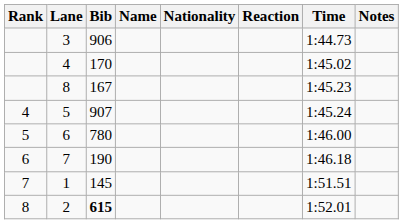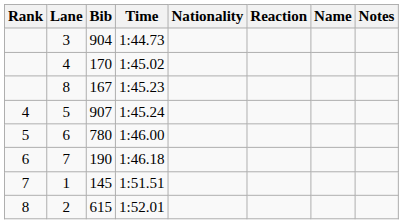 <table class="wikitable sortable" style="text-align:center">
 <tr>
 <th>Rank</th>
 <th>Lane</th>
 <th>Bib</th>
-<th>Name</th>
+<th>Time</th>
 <th>Nationality</th>
 <th>Reaction</th>
-<th>Time</th>
+<th>Name</th>
 <th>Notes</th>
 </tr>
 <tr>
 <td></td>
 <td>3</td>
-<td>906</td>
-<td align=left></td>
+<td>904</td>
+<td>1:44.73</td>
 <td align=left></td>
 <td></td>
-<td>1:44.73</td>
+<td align=left></td>
 <td></td>
 </tr>
 <tr>
 <td></td>
 <td>4</td>
 <td>170</td>
-<td align=left></td>
+<td>1:45.02</td>
 <td align=left></td>
 <td></td>
-<td>1:45.02</td>
+<td align=left></td>
 <td></td>
 </tr>
 <tr>
 <td></td>
 <td>8</td>
 <td>167</td>
-<td align=left></td>
+<td>1:45.23</td>
 <td align=left></td>
 <td></td>
-<td>1:45.23</td>
+<td align=left></td>
 <td></td>
 </tr>
 <tr>
 <td>4</td>
 <td>5</td>
 <td>907</td>
-<td align=left></td>
+<td>1:45.24</td>
 <td align=left></td>
 <td></td>
-<td>1:45.24</td>
+<td align=left></td>
 <td></td>
 </tr>
 <tr>
 <td>5</td>
 <td>6</td>
 <td>780</td>
-<td align=left></td>
+<td>1:46.00</td>
 <td align=left></td>
 <td></td>
-<td>1:46.00</td>
+<td align=left></td>
 <td></td>
 </tr>
 <tr>
 <td>6</td>
 <td>7</td>
 <td>190</td>
-<td align=left></td>
+<td>1:46.18</td>
 <td align=left></td>
 <td></td>
-<td>1:46.18</td>
+<td align=left></td>
 <td></td>
 </tr>
 <tr>
 <td>7</td>
 <td>1</td>
 <td>145</td>
-<td align=left></td>
+<td>1:51.51</td>
 <td align=left></td>
 <td></td>
-<td>1:51.51</td>
+<td align=left></td>
 <td></td>
 </tr>
 <tr>
 <td>8</td>
 <td>2</td>
-<td><strong>615</strong></td>
-<td align=left></td>
+<td>615</td>
+<td>1:52.01</td>
 <td align=left></td>
 <td></td>
-<td>1:52.01</td>
+<td align=left></td>
 <td></td>
 </tr>
 </table>
